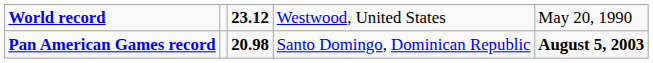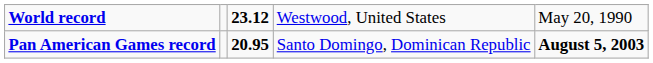 <table class="wikitable">
 <tr>
 <td><strong><a href='#'>World record</a></strong></td>
 <td></td>
 <td><strong>23.12</strong></td>
 <td><a href='#'>Westwood</a>, United States</td>
 <td>May 20, 1990</td>
 </tr>
 <tr>
 <td><strong><a href='#'>Pan American Games record</a></strong></td>
 <td></td>
-<td><strong>20.98</strong></td>
+<td><strong>20.95</strong></td>
 <td><a href='#'>Santo Domingo</a>, <a href='#'>Dominican Republic</a></td>
 <td><strong>August 5, 2003</strong></td>
 </tr>
 </table>
